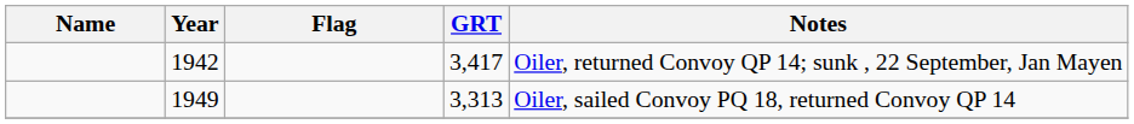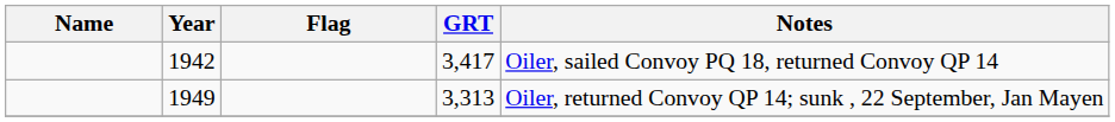 <table class="wikitable sortable">
 <tr>
 <th scope="col" width="100px">Name</th>
 <th scope="col" width="25px">Year</th>
 <th scope="col" width="140px">Flag</th>
 <th scope="col" width="30px"><a href='#'>GRT</a></th>
 <th>Notes</th>
 </tr>
 <tr>
 <td align="left"></td>
 <td align="left">1942</td>
 <td align="left"></td>
 <td align="center">3,417</td>
-<td align="left"><a href='#'>Oiler</a>, returned Convoy QP 14; sunk , 22 September, Jan Mayen</td>
+<td align="left"><a href='#'>Oiler</a>, sailed Convoy PQ 18, returned Convoy QP 14</td>
 </tr>
 <tr>
 <td align="left"></td>
 <td align="left">1949</td>
 <td align="left"></td>
 <td align="center">3,313</td>
-<td align="left"><a href='#'>Oiler</a>, sailed Convoy PQ 18, returned Convoy QP 14</td>
+<td align="left"><a href='#'>Oiler</a>, returned Convoy QP 14; sunk , 22 September, Jan Mayen</td>
 </tr>
 <tr>
 </tr>
 </table>
